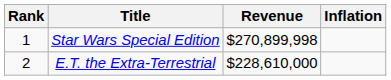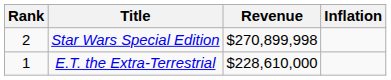 <table class="wikitable sortable" style="text-align:center">
 <tr>
 <th>Rank</th>
 <th>Title</th>
 <th>Revenue</th>
 <th>Inflation</th>
 </tr>
 <tr>
-<td>1</td>
+<td>2</td>
 <td><em><a href='#'>Star Wars Special Edition</a></em></td>
 <td>$270,899,998</td>
 <td></td>
 </tr>
 <tr>
-<td>2</td>
+<td>1</td>
 <td><em><a href='#'>E.T. the Extra-Terrestrial</a></em></td>
 <td>$228,610,000</td>
 <td></td>
 </tr>
 </table>
